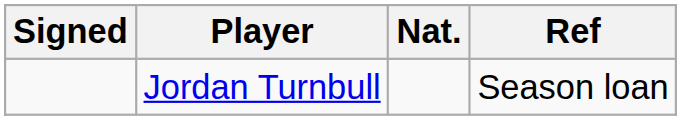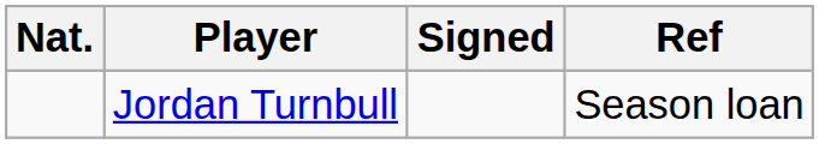 <table class="wikitable">
 <tr>
+<th>Nat.</th>
+<th>Player</th>
 <th>Signed</th>
-<th>Player</th>
-<th>Nat.</th>
 <th>Ref</th>
 </tr>
 <tr>
 <td></td>
 <td><a href='#'>Jordan Turnbull</a></td>
 <td></td>
 <td>Season loan</td>
 </tr>
 </table>
